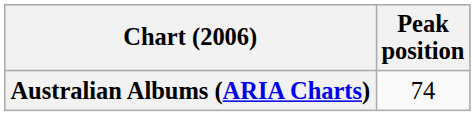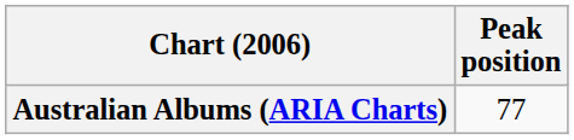 <table class="wikitable sortable plainrowheaders" style="text-align:center">
 <tr>
 <th scope="col">Chart (2006)</th>
 <th scope="col">Peak<br>position</th>
 </tr>
 <tr>
 <th scope="row">Australian Albums (<a href='#'>ARIA Charts</a>)</th>
-<td>74</td>
+<td>77</td>
 </tr>
 </table>
